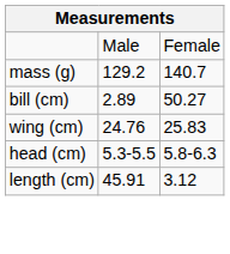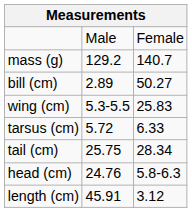 <table class="wikitable mw-collapsible mw-collapsed">
 <tr>
 <th colspan="3">Measurements</th>
 </tr>
 <tr>
 <td></td>
 <td>Male</td>
 <td>Female</td>
 </tr>
 <tr>
 <td>mass (g)</td>
 <td>129.2</td>
 <td>140.7</td>
 </tr>
 <tr>
 <td>bill (cm)</td>
 <td>2.89</td>
 <td>50.27</td>
 </tr>
 <tr>
 <td>wing (cm)</td>
-<td>24.76</td>
+<td>5.3-5.5</td>
 <td>25.83</td>
 </tr>
 <tr>
+<td>tarsus (cm)</td>
+<td>5.72</td>
+<td>6.33</td>
+</tr>
+<tr>
+<td>tail (cm)</td>
+<td>25.75</td>
+<td>28.34</td>
+</tr>
+<tr>
 <td>head (cm)</td>
-<td>5.3-5.5</td>
+<td>24.76</td>
 <td>5.8-6.3</td>
 </tr>
 <tr>
 <td>length (cm)</td>
 <td>45.91</td>
 <td>3.12</td>
 </tr>
 </table>
